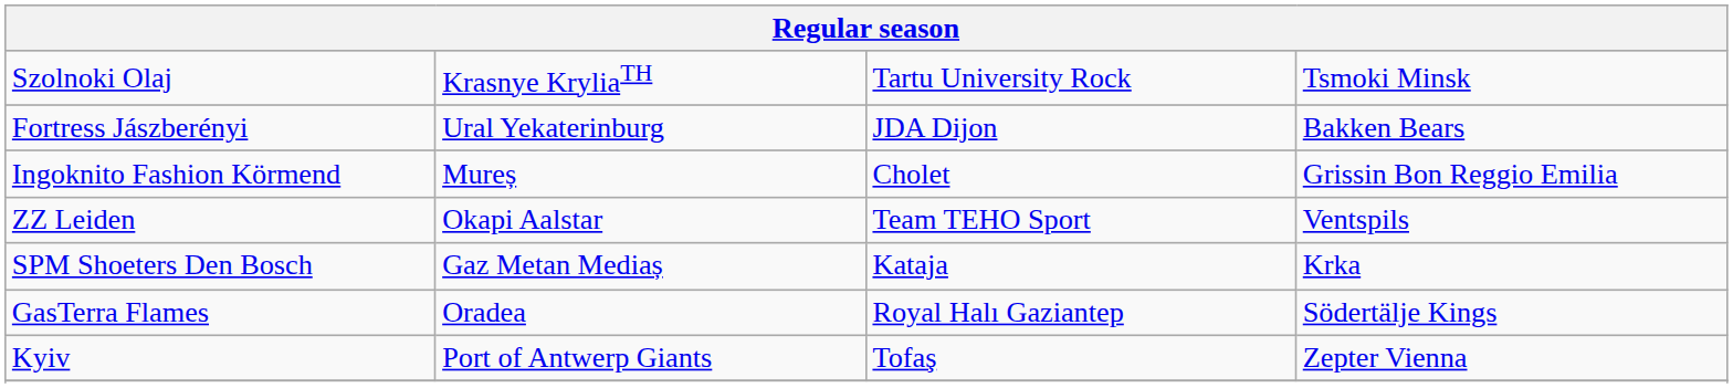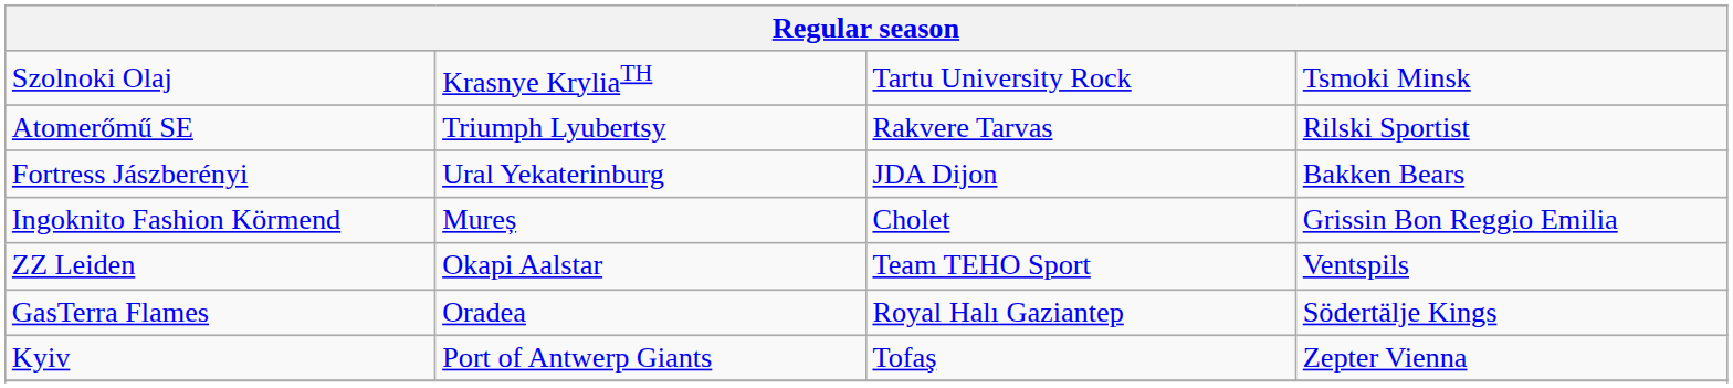 <table class="wikitable" style="white-space: nowrap;">
 <tr>
 <th colspan=4><a href='#'>Regular season</a></th>
 </tr>
 <tr>
 <td width=230> <a href='#'>Szolnoki Olaj</a> </td>
 <td width=230> <a href='#'>Krasnye Krylia</a><sup><a href='#'>TH</a></sup> </td>
 <td width=230> <a href='#'>Tartu University Rock</a> </td>
 <td width=230> <a href='#'>Tsmoki Minsk</a> </td>
+</tr>
+<tr>
+<td width=230> <a href='#'>Atomerőmű SE</a> </td>
+<td width=230> <a href='#'>Triumph Lyubertsy</a> </td>
+<td width=230> <a href='#'>Rakvere Tarvas</a> </td>
+<td width=230> <a href='#'>Rilski Sportist</a> </td>
 </tr>
 <tr>
 <td width=230> <a href='#'>Fortress Jászberényi</a> </td>
 <td width=230> <a href='#'>Ural Yekaterinburg</a> </td>
 <td width=230> <a href='#'>JDA Dijon</a> </td>
 <td width=230> <a href='#'>Bakken Bears</a> </td>
 </tr>
 <tr>
 <td width=230> <a href='#'>Ingoknito Fashion Körmend</a> </td>
 <td width=230> <a href='#'>Mureș</a> </td>
 <td width=230> <a href='#'>Cholet</a> </td>
 <td width=230> <a href='#'>Grissin Bon Reggio Emilia</a> </td>
 </tr>
 <tr>
 <td width=230> <a href='#'>ZZ Leiden</a> </td>
 <td width=230> <a href='#'>Okapi Aalstar</a> </td>
 <td width=230> <a href='#'>Team TEHO Sport</a> </td>
 <td width=230> <a href='#'>Ventspils</a> </td>
 </tr>
 <tr>
-<td width=230> <a href='#'>SPM Shoeters Den Bosch</a> </td>
-<td width=230> <a href='#'>Gaz Metan Mediaș</a> </td>
-<td width=230> <a href='#'>Kataja</a> </td>
-<td width=230> <a href='#'>Krka</a> </td>
-</tr>
-<tr>
 <td width=230> <a href='#'>GasTerra Flames</a> </td>
 <td width=230> <a href='#'>Oradea</a> </td>
 <td width=230> <a href='#'>Royal Halı Gaziantep</a> </td>
 <td width=230> <a href='#'>Södertälje Kings</a> </td>
 </tr>
 <tr>
 <td width=230> <a href='#'>Kyiv</a> </td>
 <td width=230> <a href='#'>Port of Antwerp Giants</a> </td>
 <td width=230> <a href='#'>Tofaş</a> </td>
 <td width=230> <a href='#'>Zepter Vienna</a> </td>
 </tr>
 <tr>
 </tr>
 <tr>
 </tr>
 </table>
